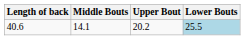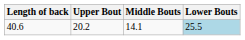 <table class="wikitable" style="Margin:auto">
 <tr>
 <th>Length of back</th>
+<th>Upper Bout</th>
 <th>Middle Bouts</th>
-<th>Upper Bout</th>
 <th>Lower Bouts</th>
 </tr>
 <tr>
 <td>40.6</td>
+<td>20.2</td>
 <td>14.1</td>
-<td>20.2</td>
 <td style="background: lightblue;">25.5</td>
 </tr>
 </table>
